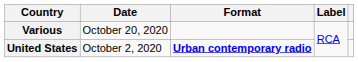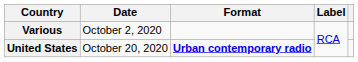 <table class="wikitable plainrowheaders">
 <tr>
 <th>Country</th>
 <th>Date</th>
 <th>Format</th>
 <th>Label</th>
 <th></th>
 </tr>
 <tr>
 <th scope="row">Various</th>
-<td>October 20, 2020</td>
+<td>October 2, 2020</td>
 <td></td>
 <td rowspan="2"><a href='#'>RCA</a></td>
 <td></td>
 </tr>
 <tr>
 <th scope="row">United States</th>
-<td>October 2, 2020</td>
+<td>October 20, 2020</td>
 <td><strong><a href='#'>Urban contemporary radio</a></strong></td>
 <td></td>
 </tr>
 </table>
